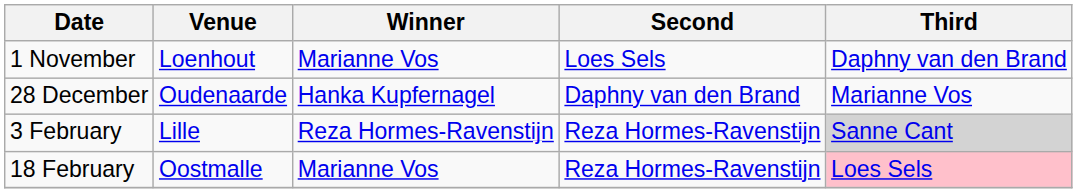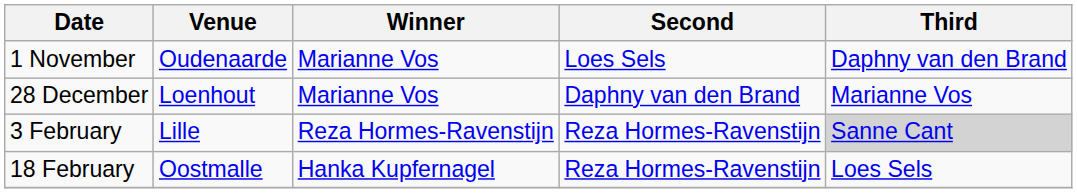 <table class="wikitable">
 <tr>
 <th>Date</th>
 <th>Venue</th>
 <th>Winner</th>
 <th>Second</th>
 <th>Third</th>
 </tr>
 <tr>
 <td>1 November</td>
-<td> <a href='#'>Loenhout</a></td>
+<td> <a href='#'>Oudenaarde</a></td>
 <td> <a href='#'>Marianne Vos</a></td>
 <td> <a href='#'>Loes Sels</a></td>
 <td> <a href='#'>Daphny van den Brand</a></td>
 </tr>
 <tr>
 <td>28 December</td>
-<td> <a href='#'>Oudenaarde</a></td>
-<td> <a href='#'>Hanka Kupfernagel</a></td>
+<td> <a href='#'>Loenhout</a></td>
+<td> <a href='#'>Marianne Vos</a></td>
 <td> <a href='#'>Daphny van den Brand</a></td>
 <td> <a href='#'>Marianne Vos</a></td>
 </tr>
 <tr>
 <td>3 February</td>
 <td> <a href='#'>Lille</a></td>
 <td> <a href='#'>Reza Hormes-Ravenstijn</a></td>
 <td> <a href='#'>Reza Hormes-Ravenstijn</a></td>
 <td style="background: lightgrey;"> <a href='#'>Sanne Cant</a></td>
 </tr>
 <tr>
 <td>18 February</td>
 <td> <a href='#'>Oostmalle</a></td>
-<td> <a href='#'>Marianne Vos</a></td>
+<td> <a href='#'>Hanka Kupfernagel</a></td>
 <td> <a href='#'>Reza Hormes-Ravenstijn</a></td>
-<td style="background: pink;"> <a href='#'>Loes Sels</a></td>
+<td> <a href='#'>Loes Sels</a></td>
 </tr>
 <tr>
 </tr>
 </table>
